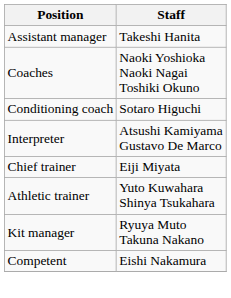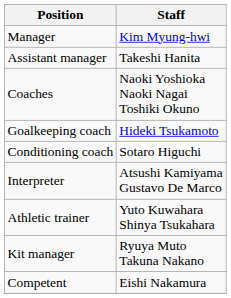 <table class="wikitable">
 <tr>
 <th>Position</th>
 <th>Staff</th>
+</tr>
+<tr>
+<td>Manager</td>
+<td> <a href='#'>Kim Myung-hwi</a></td>
 </tr>
 <tr>
 <td>Assistant manager</td>
 <td> Takeshi Hanita</td>
 </tr>
 <tr>
 <td>Coaches</td>
 <td> Naoki Yoshioka <br>  Naoki Nagai <br>  Toshiki Okuno</td>
 </tr>
 <tr>
+<td>Goalkeeping coach</td>
+<td> <a href='#'>Hideki Tsukamoto</a></td>
+</tr>
+<tr>
 <td>Conditioning coach</td>
 <td> Sotaro Higuchi</td>
 </tr>
 <tr>
 <td>Interpreter</td>
 <td> Atsushi Kamiyama <br>  Gustavo De Marco</td>
-</tr>
-<tr>
-<td>Chief trainer</td>
-<td> Eiji Miyata</td>
 </tr>
 <tr>
 <td>Athletic trainer</td>
 <td> Yuto Kuwahara <br>  Shinya Tsukahara</td>
 </tr>
 <tr>
 <td>Kit manager</td>
 <td> Ryuya Muto <br>  Takuna Nakano</td>
 </tr>
 <tr>
 <td>Competent</td>
 <td> Eishi Nakamura</td>
 </tr>
 <tr>
 </tr>
 </table>
